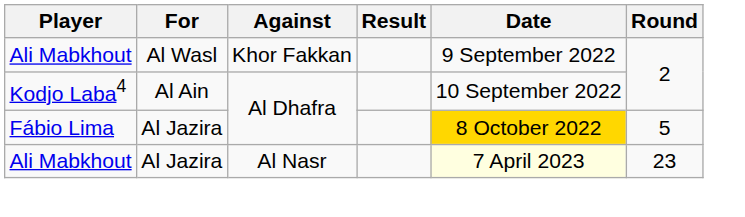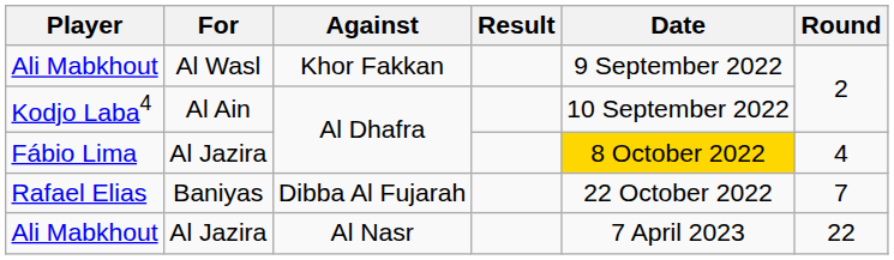 <table class="wikitable" style="text-align:center">
 <tr>
 <th>Player</th>
 <th>For</th>
 <th>Against</th>
 <th>Result</th>
 <th>Date</th>
 <th>Round</th>
 </tr>
 <tr>
 <td align=left> <a href='#'>Ali Mabkhout</a></td>
 <td>Al Wasl</td>
 <td>Khor Fakkan</td>
 <td></td>
 <td>9 September 2022</td>
 <td rowspan="2">2</td>
 </tr>
 <tr>
 <td align=left> <a href='#'>Kodjo Laba</a><sup>4</sup></td>
 <td>Al Ain</td>
 <td rowspan=2>Al Dhafra</td>
 <td></td>
 <td>10 September 2022</td>
 </tr>
 <tr>
 <td align=left> <a href='#'>Fábio Lima</a></td>
 <td>Al Jazira</td>
 <td></td>
 <td style="background: gold;">8 October 2022</td>
-<td>5</td>
+<td>4</td>
+</tr>
+<tr>
+<td align=left> <a href='#'>Rafael Elias</a></td>
+<td>Baniyas</td>
+<td>Dibba Al Fujarah</td>
+<td></td>
+<td>22 October 2022</td>
+<td>7</td>
 </tr>
 <tr>
 <td align=left> <a href='#'>Ali Mabkhout</a></td>
 <td>Al Jazira</td>
 <td>Al Nasr</td>
 <td></td>
-<td style="background: lightyellow;">7 April 2023</td>
-<td>23</td>
+<td>7 April 2023</td>
+<td>22</td>
 </tr>
 </table>
